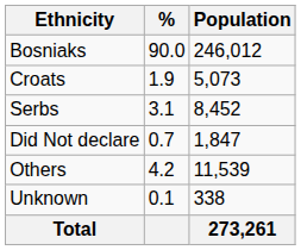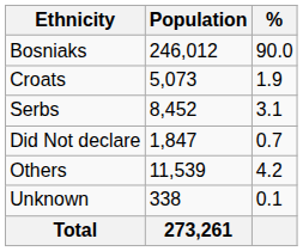 <table class="wikitable">
 <tr>
 <th>Ethnicity</th>
+<th>Population</th>
 <th>%</th>
-<th>Population</th>
 </tr>
 <tr>
 <td>Bosniaks</td>
+<td>246,012</td>
 <td>90.0</td>
-<td>246,012</td>
 </tr>
 <tr>
 <td>Croats</td>
+<td>5,073</td>
 <td>1.9</td>
-<td>5,073</td>
 </tr>
 <tr>
 <td>Serbs</td>
+<td>8,452</td>
 <td>3.1</td>
-<td>8,452</td>
 </tr>
 <tr>
 <td>Did Not declare</td>
+<td>1,847</td>
 <td>0.7</td>
-<td>1,847</td>
 </tr>
 <tr>
 <td>Others</td>
+<td>11,539</td>
 <td>4.2</td>
-<td>11,539</td>
 </tr>
 <tr>
 <td>Unknown</td>
+<td>338</td>
 <td>0.1</td>
-<td>338</td>
 </tr>
 <tr>
 <th>Total</th>
+<th>273,261</th>
 <th></th>
-<th>273,261</th>
 </tr>
 </table>
